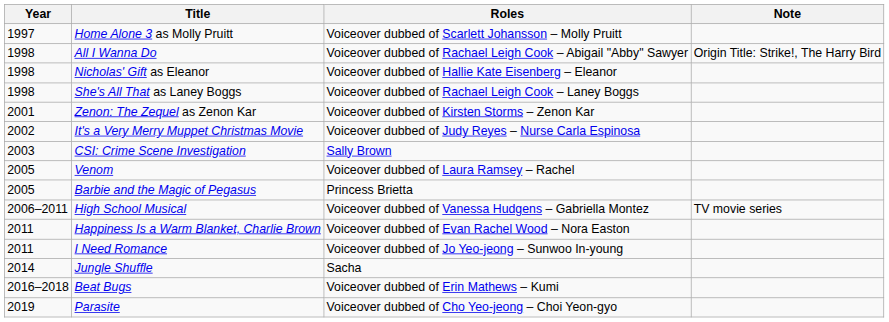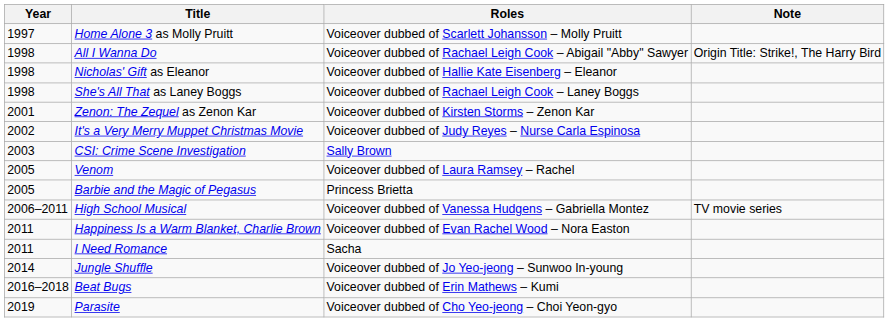 <table class="wikitable sortable">
 <tr>
 <th>Year</th>
 <th>Title</th>
 <th>Roles</th>
 <th>Note</th>
 </tr>
 <tr>
 <td>1997</td>
 <td><em><a href='#'>Home Alone 3</a></em> as Molly Pruitt</td>
 <td>Voiceover dubbed of <a href='#'>Scarlett Johansson</a> – Molly Pruitt</td>
 <td></td>
 </tr>
 <tr>
 <td>1998</td>
 <td><em><a href='#'>All I Wanna Do</a></em></td>
 <td>Voiceover dubbed of <a href='#'>Rachael Leigh Cook</a> – Abigail "Abby" Sawyer</td>
 <td>Origin Title: Strike!, The Harry Bird</td>
 </tr>
 <tr>
 <td>1998</td>
 <td><em><a href='#'>Nicholas' Gift</a></em> as Eleanor</td>
 <td>Voiceover dubbed of <a href='#'>Hallie Kate Eisenberg</a> – Eleanor</td>
 <td></td>
 </tr>
 <tr>
 <td>1998</td>
 <td><em><a href='#'>She's All That</a></em> as Laney Boggs</td>
 <td>Voiceover dubbed of <a href='#'>Rachael Leigh Cook</a> – Laney Boggs</td>
 <td></td>
 </tr>
 <tr>
 <td>2001</td>
 <td><em><a href='#'>Zenon: The Zequel</a></em> as Zenon Kar</td>
 <td>Voiceover dubbed of <a href='#'>Kirsten Storms</a> – Zenon Kar</td>
 <td></td>
 </tr>
 <tr>
 <td>2002</td>
 <td><em><a href='#'>It's a Very Merry Muppet Christmas Movie</a></em></td>
 <td>Voiceover dubbed of <a href='#'>Judy Reyes</a> – <a href='#'>Nurse Carla Espinosa</a></td>
 <td></td>
 </tr>
 <tr>
 <td>2003</td>
 <td><em><a href='#'>CSI: Crime Scene Investigation</a></em></td>
 <td><a href='#'>Sally Brown</a></td>
 <td></td>
 </tr>
 <tr>
 <td>2005</td>
 <td><em><a href='#'>Venom</a></em></td>
 <td>Voiceover dubbed of <a href='#'>Laura Ramsey</a> – Rachel</td>
 <td></td>
 </tr>
 <tr>
 <td>2005</td>
 <td><em><a href='#'>Barbie and the Magic of Pegasus</a></em></td>
 <td>Princess Brietta</td>
 <td></td>
 </tr>
 <tr>
 <td>2006–2011</td>
 <td><em><a href='#'>High School Musical</a></em></td>
 <td>Voiceover dubbed of <a href='#'>Vanessa Hudgens</a> – Gabriella Montez</td>
 <td>TV movie series </td>
 </tr>
 <tr>
 <td>2011</td>
 <td><em><a href='#'>Happiness Is a Warm Blanket, Charlie Brown</a></em></td>
 <td>Voiceover dubbed of <a href='#'>Evan Rachel Wood</a> – Nora Easton</td>
 <td></td>
 </tr>
 <tr>
 <td>2011</td>
 <td><em><a href='#'>I Need Romance</a></em></td>
-<td>Voiceover dubbed of <a href='#'>Jo Yeo-jeong</a> – Sunwoo In-young</td>
+<td>Sacha</td>
 <td></td>
 </tr>
 <tr>
 <td>2014</td>
 <td><em><a href='#'>Jungle Shuffle</a></em></td>
-<td>Sacha</td>
+<td>Voiceover dubbed of <a href='#'>Jo Yeo-jeong</a> – Sunwoo In-young</td>
 <td></td>
 </tr>
 <tr>
 <td>2016–2018</td>
 <td><em><a href='#'>Beat Bugs</a></em></td>
 <td>Voiceover dubbed of <a href='#'>Erin Mathews</a> – Kumi</td>
 <td></td>
 </tr>
 <tr>
 <td>2019</td>
 <td><em><a href='#'>Parasite</a></em></td>
 <td>Voiceover dubbed of <a href='#'>Cho Yeo-jeong</a> – Choi Yeon-gyo</td>
 <td></td>
 </tr>
 </table>
